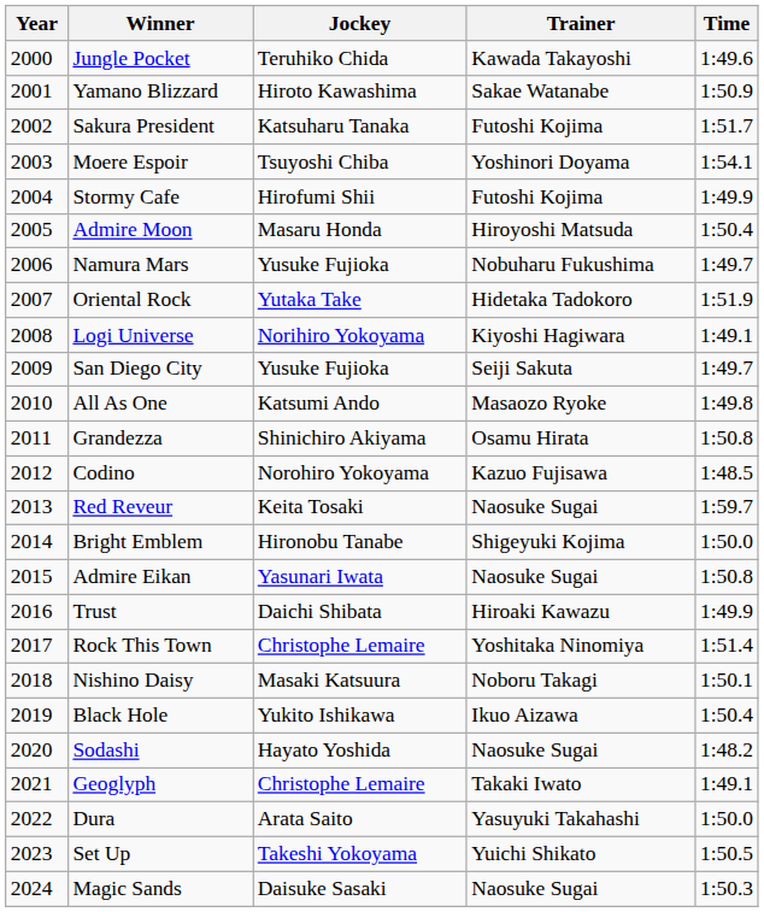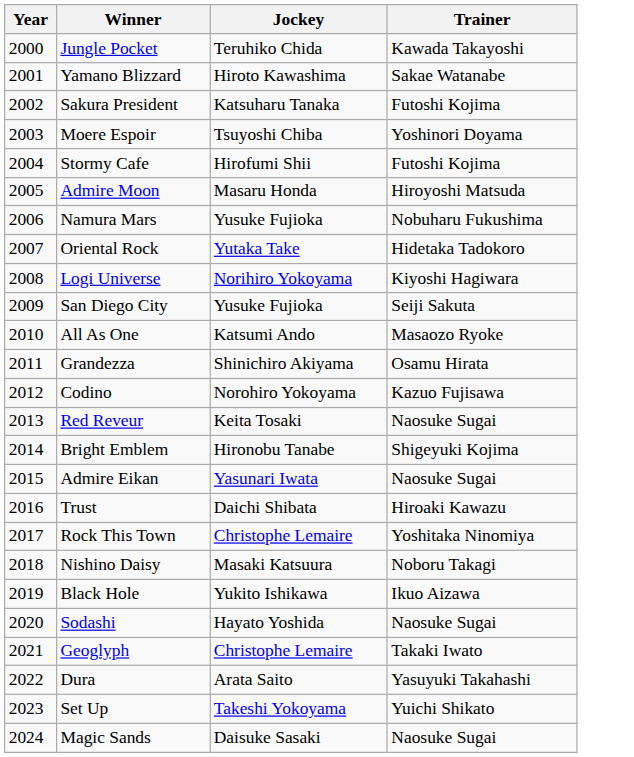 <table class="wikitable sortable" style="font-size:90%">
 <tr>
 <th width="36px">Year<br></th>
 <th width="120px">Winner<br></th>
 <th width="140px">Jockey<br></th>
 <th width="150px">Trainer<br></th>
-<th>Time<br></th>
 </tr>
 <tr>
 <td>2000</td>
 <td><a href='#'>Jungle Pocket</a></td>
 <td>Teruhiko Chida</td>
 <td>Kawada Takayoshi</td>
-<td>1:49.6</td>
 </tr>
 <tr>
 <td>2001</td>
 <td>Yamano Blizzard</td>
 <td>Hiroto Kawashima</td>
 <td>Sakae Watanabe</td>
-<td>1:50.9</td>
 </tr>
 <tr>
 <td>2002</td>
 <td>Sakura President</td>
 <td>Katsuharu Tanaka</td>
 <td>Futoshi Kojima</td>
-<td>1:51.7</td>
 </tr>
 <tr>
 <td>2003</td>
 <td>Moere Espoir</td>
 <td>Tsuyoshi Chiba</td>
 <td>Yoshinori Doyama</td>
-<td>1:54.1</td>
 </tr>
 <tr>
 <td>2004</td>
 <td>Stormy Cafe</td>
 <td>Hirofumi Shii</td>
 <td>Futoshi Kojima</td>
-<td>1:49.9</td>
 </tr>
 <tr>
 <td>2005</td>
 <td><a href='#'>Admire Moon</a></td>
 <td>Masaru Honda</td>
 <td>Hiroyoshi Matsuda</td>
-<td>1:50.4</td>
 </tr>
 <tr>
 <td>2006</td>
 <td>Namura Mars</td>
 <td>Yusuke Fujioka</td>
 <td>Nobuharu Fukushima</td>
-<td>1:49.7</td>
 </tr>
 <tr>
 <td>2007</td>
 <td>Oriental Rock</td>
 <td><a href='#'>Yutaka Take</a></td>
 <td>Hidetaka Tadokoro</td>
-<td>1:51.9</td>
 </tr>
 <tr>
 <td>2008</td>
 <td><a href='#'>Logi Universe</a></td>
 <td><a href='#'>Norihiro Yokoyama</a></td>
 <td>Kiyoshi Hagiwara</td>
-<td>1:49.1</td>
 </tr>
 <tr>
 <td>2009</td>
 <td>San Diego City</td>
 <td>Yusuke Fujioka</td>
 <td>Seiji Sakuta</td>
-<td>1:49.7</td>
 </tr>
 <tr>
 <td>2010</td>
 <td>All As One</td>
 <td>Katsumi Ando</td>
 <td>Masaozo Ryoke</td>
-<td>1:49.8</td>
 </tr>
 <tr>
 <td>2011</td>
 <td>Grandezza</td>
 <td>Shinichiro Akiyama</td>
 <td>Osamu Hirata</td>
-<td>1:50.8</td>
 </tr>
 <tr>
 <td>2012</td>
 <td>Codino</td>
 <td>Norohiro Yokoyama</td>
 <td>Kazuo Fujisawa</td>
-<td>1:48.5</td>
 </tr>
 <tr>
 <td>2013</td>
 <td><a href='#'>Red Reveur</a></td>
 <td>Keita Tosaki</td>
 <td>Naosuke Sugai</td>
-<td>1:59.7</td>
 </tr>
 <tr>
 <td>2014</td>
 <td>Bright Emblem</td>
 <td>Hironobu Tanabe</td>
 <td>Shigeyuki Kojima</td>
-<td>1:50.0</td>
 </tr>
 <tr>
 <td>2015</td>
 <td>Admire Eikan</td>
 <td><a href='#'>Yasunari Iwata</a></td>
 <td>Naosuke Sugai</td>
-<td>1:50.8</td>
 </tr>
 <tr>
 <td>2016</td>
 <td>Trust</td>
 <td>Daichi Shibata</td>
 <td>Hiroaki Kawazu</td>
-<td>1:49.9</td>
 </tr>
 <tr>
 <td>2017</td>
 <td>Rock This Town</td>
 <td><a href='#'>Christophe Lemaire</a></td>
 <td>Yoshitaka Ninomiya</td>
-<td>1:51.4</td>
 </tr>
 <tr>
 <td>2018</td>
 <td>Nishino Daisy</td>
 <td>Masaki Katsuura</td>
 <td>Noboru Takagi</td>
-<td>1:50.1</td>
 </tr>
 <tr>
 <td>2019</td>
 <td>Black Hole</td>
 <td>Yukito Ishikawa</td>
 <td>Ikuo Aizawa</td>
-<td>1:50.4</td>
 </tr>
 <tr>
 <td>2020</td>
 <td><a href='#'>Sodashi</a></td>
 <td>Hayato Yoshida</td>
 <td>Naosuke Sugai</td>
-<td>1:48.2</td>
 </tr>
 <tr>
 <td>2021</td>
 <td><a href='#'>Geoglyph</a></td>
 <td><a href='#'>Christophe Lemaire</a></td>
 <td>Takaki Iwato</td>
-<td>1:49.1</td>
 </tr>
 <tr>
 <td>2022</td>
 <td>Dura</td>
 <td>Arata Saito</td>
 <td>Yasuyuki Takahashi</td>
-<td>1:50.0</td>
 </tr>
 <tr>
 <td>2023</td>
 <td>Set Up</td>
 <td><a href='#'>Takeshi Yokoyama</a></td>
 <td>Yuichi Shikato</td>
-<td>1:50.5</td>
 </tr>
 <tr>
 <td>2024</td>
 <td>Magic Sands</td>
 <td>Daisuke Sasaki</td>
 <td>Naosuke Sugai</td>
-<td>1:50.3</td>
 </tr>
 </table>
